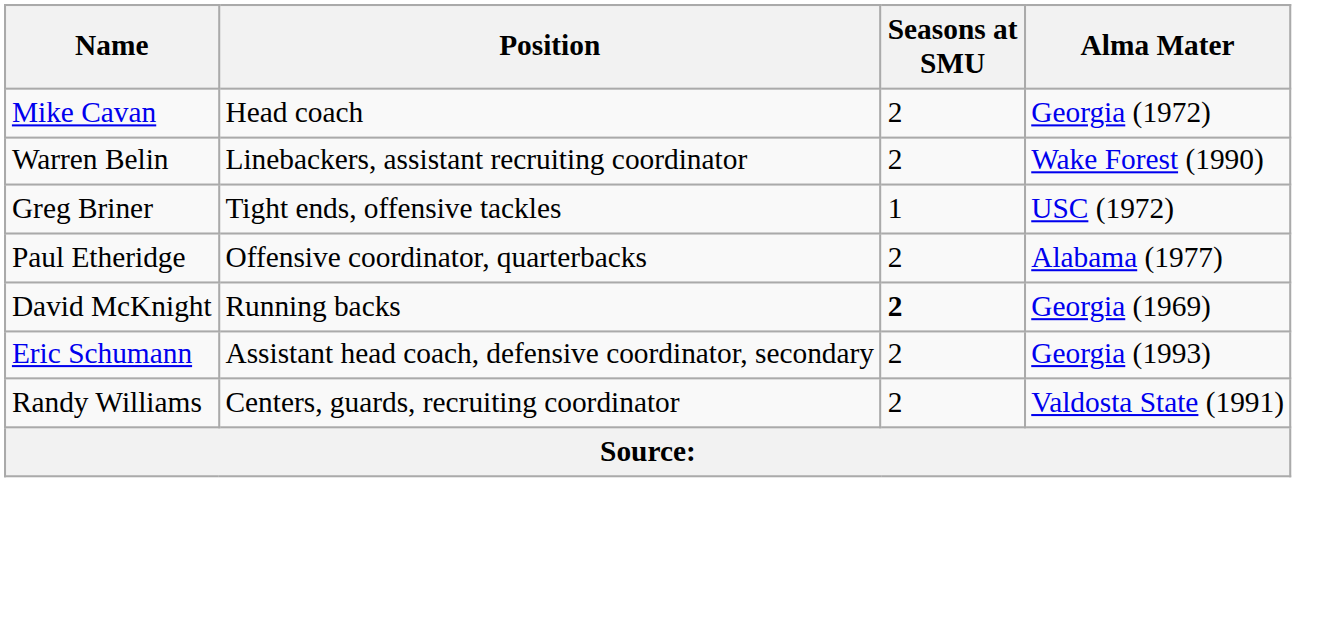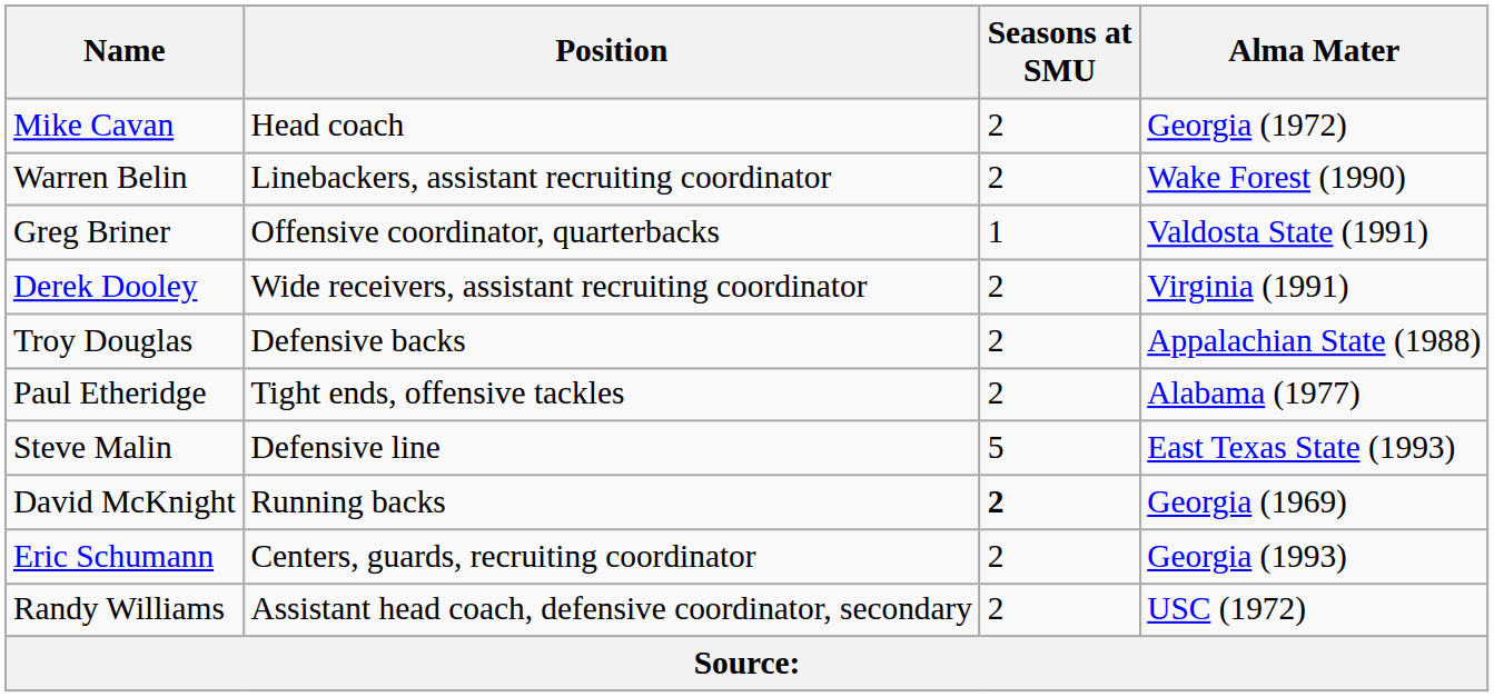 <table class="wikitable" border="1" style="font-size:90%;">
 <tr>
 <th>Name</th>
 <th>Position</th>
 <th>Seasons at<br>SMU</th>
 <th>Alma Mater</th>
 </tr>
 <tr>
 <td><a href='#'>Mike Cavan</a></td>
 <td>Head coach</td>
 <td>2</td>
 <td><a href='#'>Georgia</a> (1972)</td>
 </tr>
 <tr>
 <td>Warren Belin</td>
 <td>Linebackers, assistant recruiting coordinator</td>
 <td>2</td>
 <td><a href='#'>Wake Forest</a> (1990)</td>
 </tr>
 <tr>
 <td>Greg Briner</td>
-<td>Tight ends, offensive tackles</td>
+<td>Offensive coordinator, quarterbacks</td>
 <td>1</td>
-<td><a href='#'>USC</a> (1972)</td>
+<td><a href='#'>Valdosta State</a> (1991)</td>
+</tr>
+<tr>
+<td><a href='#'>Derek Dooley</a></td>
+<td>Wide receivers, assistant recruiting coordinator</td>
+<td>2</td>
+<td><a href='#'>Virginia</a> (1991)</td>
+</tr>
+<tr>
+<td>Troy Douglas</td>
+<td>Defensive backs</td>
+<td>2</td>
+<td><a href='#'>Appalachian State</a> (1988)</td>
 </tr>
 <tr>
 <td>Paul Etheridge</td>
-<td>Offensive coordinator, quarterbacks</td>
+<td>Tight ends, offensive tackles</td>
 <td>2</td>
 <td><a href='#'>Alabama</a> (1977)</td>
+</tr>
+<tr>
+<td>Steve Malin</td>
+<td>Defensive line</td>
+<td>5</td>
+<td><a href='#'>East Texas State</a> (1993)</td>
 </tr>
 <tr>
 <td>David McKnight</td>
 <td>Running backs</td>
 <td><strong>2</strong></td>
 <td><a href='#'>Georgia</a> (1969)</td>
 </tr>
 <tr>
 <td><a href='#'>Eric Schumann</a></td>
-<td>Assistant head coach, defensive coordinator, secondary</td>
+<td>Centers, guards, recruiting coordinator</td>
 <td>2</td>
 <td><a href='#'>Georgia</a> (1993)</td>
 </tr>
 <tr>
 <td>Randy Williams</td>
-<td>Centers, guards, recruiting coordinator</td>
+<td>Assistant head coach, defensive coordinator, secondary</td>
 <td>2</td>
-<td><a href='#'>Valdosta State</a> (1991)</td>
+<td><a href='#'>USC</a> (1972)</td>
 </tr>
 <tr>
 <th colspan="4" align=center><strong>Source:</strong></th>
 </tr>
 </table>
